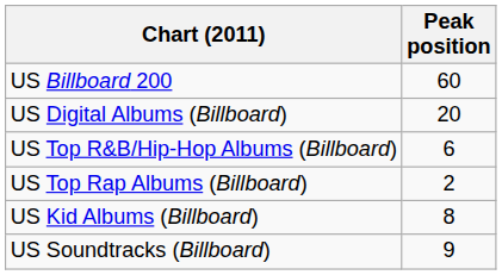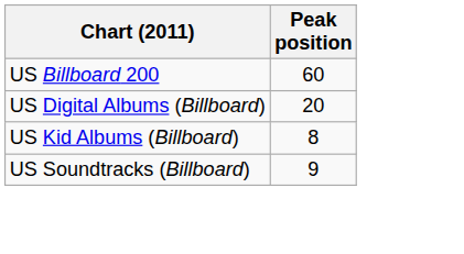 <table class="wikitable sortable">
 <tr>
 <th>Chart (2011)</th>
 <th>Peak<br>position</th>
 </tr>
 <tr>
 <td>US <a href='#'><em>Billboard</em> 200</a></td>
 <td style="text-align:center;">60</td>
 </tr>
 <tr>
 <td>US <a href='#'>Digital Albums</a> (<em>Billboard</em>)</td>
 <td style="text-align:center;">20</td>
 </tr>
 <tr>
-<td>US <a href='#'>Top R&B/Hip-Hop Albums</a> (<em>Billboard</em>)</td>
-<td style="text-align:center;">6</td>
-</tr>
-<tr>
-<td>US <a href='#'>Top Rap Albums</a> (<em>Billboard</em>)</td>
-<td style="text-align:center;">2</td>
-</tr>
-<tr>
 <td>US <a href='#'>Kid Albums</a> (<em>Billboard</em>)</td>
 <td style="text-align:center;">8</td>
 </tr>
 <tr>
 <td>US Soundtracks (<em>Billboard</em>)</td>
 <td style="text-align:center;">9</td>
 </tr>
 </table>
